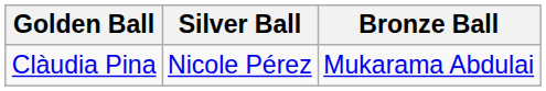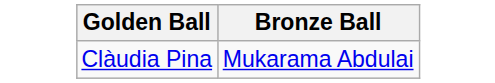 <table class=wikitable style="text-align:center; margin:auto">
 <tr>
 <th>Golden Ball</th>
-<th>Silver Ball</th>
 <th>Bronze Ball</th>
 </tr>
 <tr>
 <td> <a href='#'>Clàudia Pina</a></td>
-<td> <a href='#'>Nicole Pérez</a></td>
 <td> <a href='#'>Mukarama Abdulai</a></td>
 </tr>
 </table>
